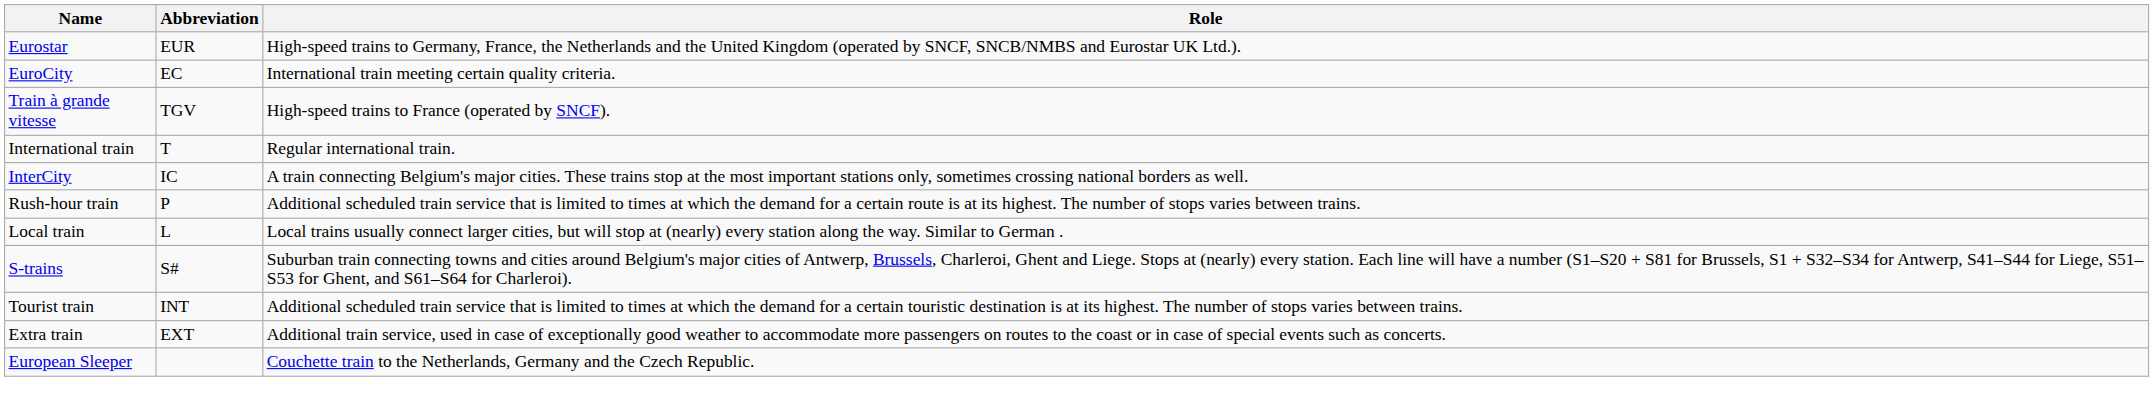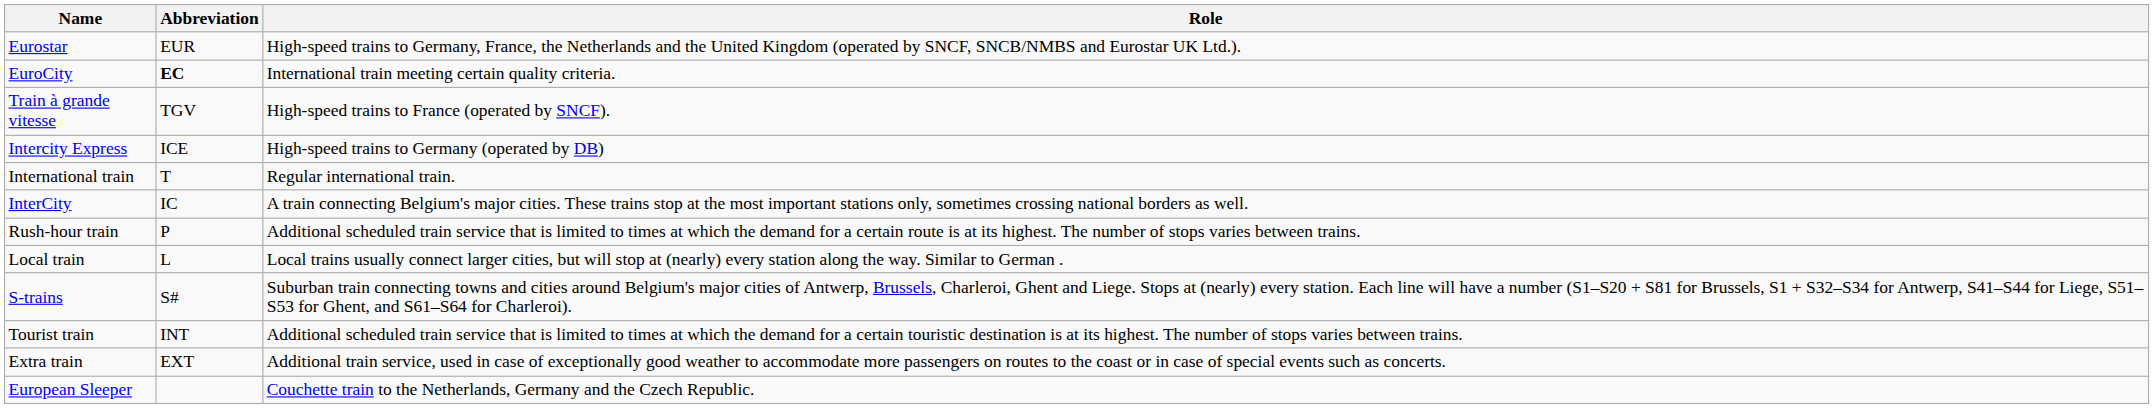 <table class=wikitable>
 <tr>
 <th>Name</th>
 <th>Abbreviation</th>
 <th>Role</th>
 </tr>
 <tr>
 <td><a href='#'>Eurostar</a></td>
 <td>EUR</td>
 <td>High-speed trains to Germany, France, the Netherlands and the United Kingdom (operated by SNCF, SNCB/NMBS and Eurostar UK Ltd.).</td>
 </tr>
 <tr>
 <td><a href='#'>EuroCity</a></td>
-<td>EC</td>
+<td><strong>EC</strong></td>
 <td>International train meeting certain quality criteria.</td>
 </tr>
 <tr>
 <td><a href='#'>Train à grande vitesse</a></td>
 <td>TGV</td>
 <td>High-speed trains to France (operated by <a href='#'>SNCF</a>).</td>
+</tr>
+<tr>
+<td><a href='#'>Intercity Express</a></td>
+<td>ICE</td>
+<td>High-speed trains to Germany (operated by <a href='#'>DB</a>)</td>
 </tr>
 <tr>
 <td>International train</td>
 <td>T</td>
 <td>Regular international train.</td>
 </tr>
 <tr>
 <td><a href='#'>InterCity</a></td>
 <td>IC</td>
 <td>A train connecting Belgium's major cities. These trains stop at the most important stations only, sometimes crossing national borders as well.</td>
 </tr>
 <tr>
 <td>Rush-hour train</td>
 <td>P</td>
 <td>Additional scheduled train service that is limited to times at which the demand for a certain route is at its highest. The number of stops varies between trains.</td>
 </tr>
 <tr>
 <td>Local train</td>
 <td>L</td>
 <td>Local trains usually connect larger cities, but will stop at (nearly) every station along the way. Similar to German .</td>
 </tr>
 <tr>
 <td><a href='#'>S-trains</a></td>
 <td>S#</td>
 <td>Suburban train connecting towns and cities around Belgium's major cities of Antwerp, <a href='#'>Brussels</a>, Charleroi, Ghent and Liege. Stops at (nearly) every station. Each line will have a number (S1–S20 + S81 for Brussels, S1 + S32–S34 for Antwerp, S41–S44 for Liege, S51–S53 for Ghent, and S61–S64 for Charleroi).</td>
 </tr>
 <tr>
 <td>Tourist train</td>
 <td>INT</td>
 <td>Additional scheduled train service that is limited to times at which the demand for a certain touristic destination is at its highest. The number of stops varies between trains.</td>
 </tr>
 <tr>
 <td>Extra train</td>
 <td>EXT</td>
 <td>Additional train service, used in case of exceptionally good weather to accommodate more passengers on routes to the coast or in case of special events such as concerts.</td>
 </tr>
 <tr>
 <td><a href='#'>European Sleeper</a></td>
 <td></td>
 <td><a href='#'>Couchette train</a> to the Netherlands, Germany and the Czech Republic.</td>
 </tr>
 </table>
